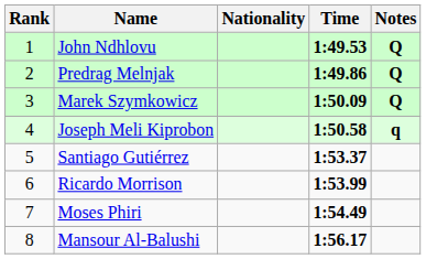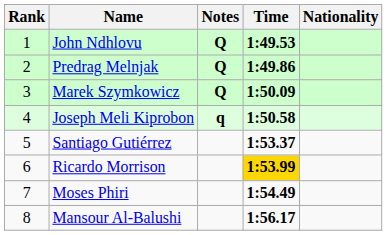 <table class="wikitable sortable" style="text-align:center">
 <tr>
 <th>Rank</th>
 <th>Name</th>
+<th>Notes</th>
+<th>Time</th>
 <th>Nationality</th>
-<th>Time</th>
-<th>Notes</th>
 </tr>
 <tr bgcolor=ccffcc>
 <td>1</td>
 <td align=left><a href='#'>John Ndhlovu</a></td>
+<td><strong>Q</strong></td>
+<td><strong>1:49.53</strong></td>
 <td align=left></td>
-<td><strong>1:49.53</strong></td>
-<td><strong>Q</strong></td>
 </tr>
 <tr bgcolor=ccffcc>
 <td>2</td>
 <td align=left><a href='#'>Predrag Melnjak</a></td>
+<td><strong>Q</strong></td>
+<td><strong>1:49.86</strong></td>
 <td align=left></td>
-<td><strong>1:49.86</strong></td>
-<td><strong>Q</strong></td>
 </tr>
 <tr bgcolor=ccffcc>
 <td>3</td>
 <td align=left><a href='#'>Marek Szymkowicz</a></td>
+<td><strong>Q</strong></td>
+<td><strong>1:50.09</strong></td>
 <td align=left></td>
-<td><strong>1:50.09</strong></td>
-<td><strong>Q</strong></td>
 </tr>
 <tr bgcolor=ddffdd>
 <td>4</td>
 <td align=left><a href='#'>Joseph Meli Kiprobon</a></td>
+<td><strong>q</strong></td>
+<td><strong>1:50.58</strong></td>
 <td align=left></td>
-<td><strong>1:50.58</strong></td>
-<td><strong>q</strong></td>
 </tr>
 <tr>
 <td>5</td>
 <td align=left><a href='#'>Santiago Gutiérrez</a></td>
+<td></td>
+<td><strong>1:53.37</strong></td>
 <td align=left></td>
-<td><strong>1:53.37</strong></td>
-<td></td>
 </tr>
 <tr>
 <td>6</td>
 <td align=left><a href='#'>Ricardo Morrison</a></td>
+<td></td>
+<td style="background: gold;"><strong>1:53.99</strong></td>
 <td align=left></td>
-<td><strong>1:53.99</strong></td>
-<td></td>
 </tr>
 <tr>
 <td>7</td>
 <td align=left><a href='#'>Moses Phiri</a></td>
+<td></td>
+<td><strong>1:54.49</strong></td>
 <td align=left></td>
-<td><strong>1:54.49</strong></td>
-<td></td>
 </tr>
 <tr>
 <td>8</td>
 <td align=left><a href='#'>Mansour Al-Balushi</a></td>
+<td></td>
+<td><strong>1:56.17</strong></td>
 <td align=left></td>
-<td><strong>1:56.17</strong></td>
-<td></td>
 </tr>
 </table>
